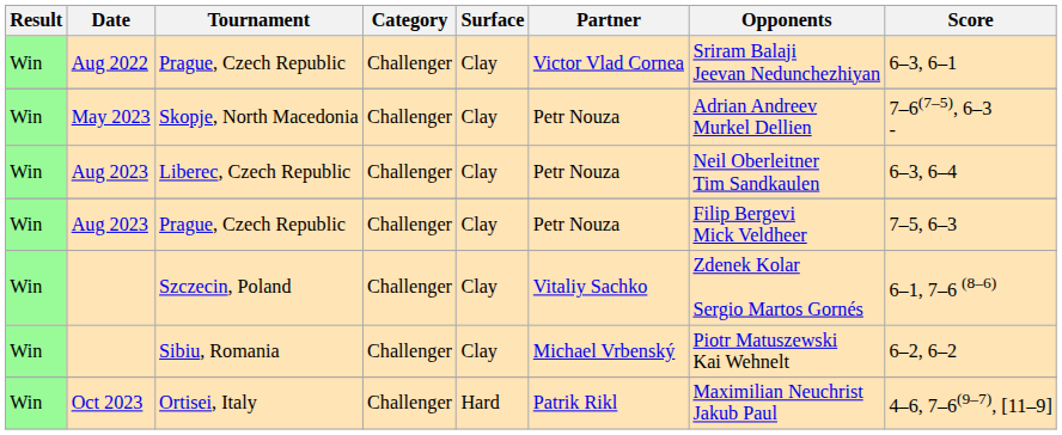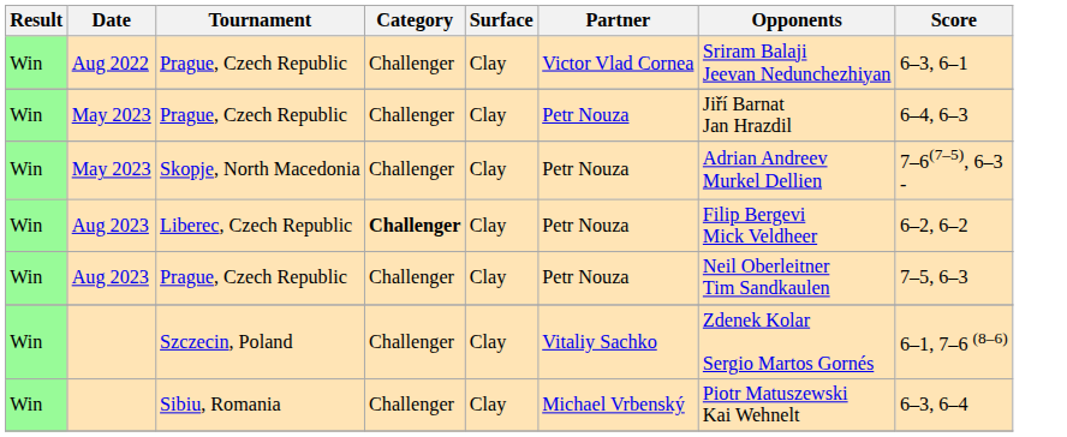 <table class=wikitable>
 <tr>
 <th>Result</th>
 <th>Date</th>
 <th>Tournament</th>
 <th>Category</th>
 <th>Surface</th>
 <th>Partner</th>
 <th>Opponents</th>
 <th>Score</th>
 </tr>
 <tr bgcolor=moccasin>
 <td style="background:#98FB98">Win</td>
 <td><a href='#'>Aug 2022</a></td>
 <td><a href='#'>Prague</a>, Czech Republic</td>
 <td>Challenger</td>
 <td>Clay</td>
 <td> <a href='#'>Victor Vlad Cornea</a></td>
 <td> <a href='#'>Sriram Balaji</a><br> <a href='#'>Jeevan Nedunchezhiyan</a></td>
 <td>6–3, 6–1</td>
 </tr>
 <tr>
 </tr>
+<tr bgcolor=moccasin>
+<td style="background:#98FB98">Win</td>
+<td><a href='#'>May 2023</a></td>
+<td><a href='#'>Prague</a>, Czech Republic</td>
+<td>Challenger</td>
+<td>Clay</td>
+<td> <a href='#'>Petr Nouza</a></td>
+<td> Jiří Barnat<br> Jan Hrazdil</td>
+<td>6–4, 6–3</td>
+</tr>
 <tr>
 </tr>
 <tr bgcolor=moccasin>
 <td style="background:#98FB98">Win</td>
 <td><a href='#'>May 2023</a></td>
 <td><a href='#'>Skopje</a>, North Macedonia</td>
 <td>Challenger</td>
 <td>Clay</td>
 <td> Petr Nouza</td>
 <td> <a href='#'>Adrian Andreev</a><br> <a href='#'>Murkel Dellien</a></td>
 <td>7–6<sup>(7–5)</sup>, 6–3<br>-</td>
 </tr>
 <tr bgcolor=moccasin>
 <td style="background:#98FB98">Win</td>
 <td><a href='#'>Aug 2023</a></td>
 <td><a href='#'>Liberec</a>, Czech Republic</td>
-<td>Challenger</td>
+<td><strong>Challenger</strong></td>
 <td>Clay</td>
 <td> Petr Nouza</td>
-<td> <a href='#'>Neil Oberleitner</a><br> <a href='#'>Tim Sandkaulen</a></td>
-<td>6–3, 6–4</td>
+<td> <a href='#'>Filip Bergevi</a><br> <a href='#'>Mick Veldheer</a></td>
+<td>6–2, 6–2</td>
 </tr>
 <tr>
 </tr>
 <tr bgcolor=moccasin>
 <td style="background:#98FB98">Win</td>
 <td><a href='#'>Aug 2023</a></td>
 <td><a href='#'>Prague</a>, Czech Republic</td>
 <td>Challenger</td>
 <td>Clay</td>
 <td> Petr Nouza</td>
-<td> <a href='#'>Filip Bergevi</a><br> <a href='#'>Mick Veldheer</a></td>
+<td> <a href='#'>Neil Oberleitner</a><br> <a href='#'>Tim Sandkaulen</a></td>
 <td>7–5, 6–3</td>
 </tr>
 <tr>
 </tr>
 <tr bgcolor=moccasin>
 <td style="background:#98fb98;">Win</td>
 <td><a href='#'></a></td>
 <td style="background:moccasin;"><a href='#'>Szczecin</a>, Poland</td>
 <td style="background:moccasin;">Challenger</td>
 <td>Clay</td>
 <td> <a href='#'>Vitaliy Sachko</a></td>
 <td> <a href='#'>Zdenek Kolar</a><br><br> <a href='#'>Sergio Martos Gornés</a></td>
 <td>6–1, 7–6 <sup>(8–6)</sup></td>
 </tr>
 <tr bgcolor=moccasin>
 <td style="background:#98fb98;">Win</td>
 <td><a href='#'></a></td>
 <td><a href='#'>Sibiu</a>, Romania</td>
 <td style="background:moccasin;">Challenger</td>
 <td>Clay</td>
 <td> <a href='#'>Michael Vrbenský</a></td>
 <td> <a href='#'>Piotr Matuszewski</a><br> Kai Wehnelt</td>
-<td>6–2, 6–2</td>
+<td>6–3, 6–4</td>
 </tr>
 <tr>
 </tr>
-<tr bgcolor=moccasin>
-<td style="background:#98fb98;">Win</td>
-<td><a href='#'>Oct 2023</a></td>
-<td style="background:moccasin;"><a href='#'>Ortisei</a>, Italy</td>
-<td style="background:moccasin;">Challenger</td>
-<td>Hard</td>
-<td> <a href='#'>Patrik Rikl</a></td>
-<td> <a href='#'>Maximilian Neuchrist</a> <br>  <a href='#'>Jakub Paul</a></td>
-<td>4–6, 7–6<sup>(9–7)</sup>, [11–9]</td>
-</tr>
 </table>
